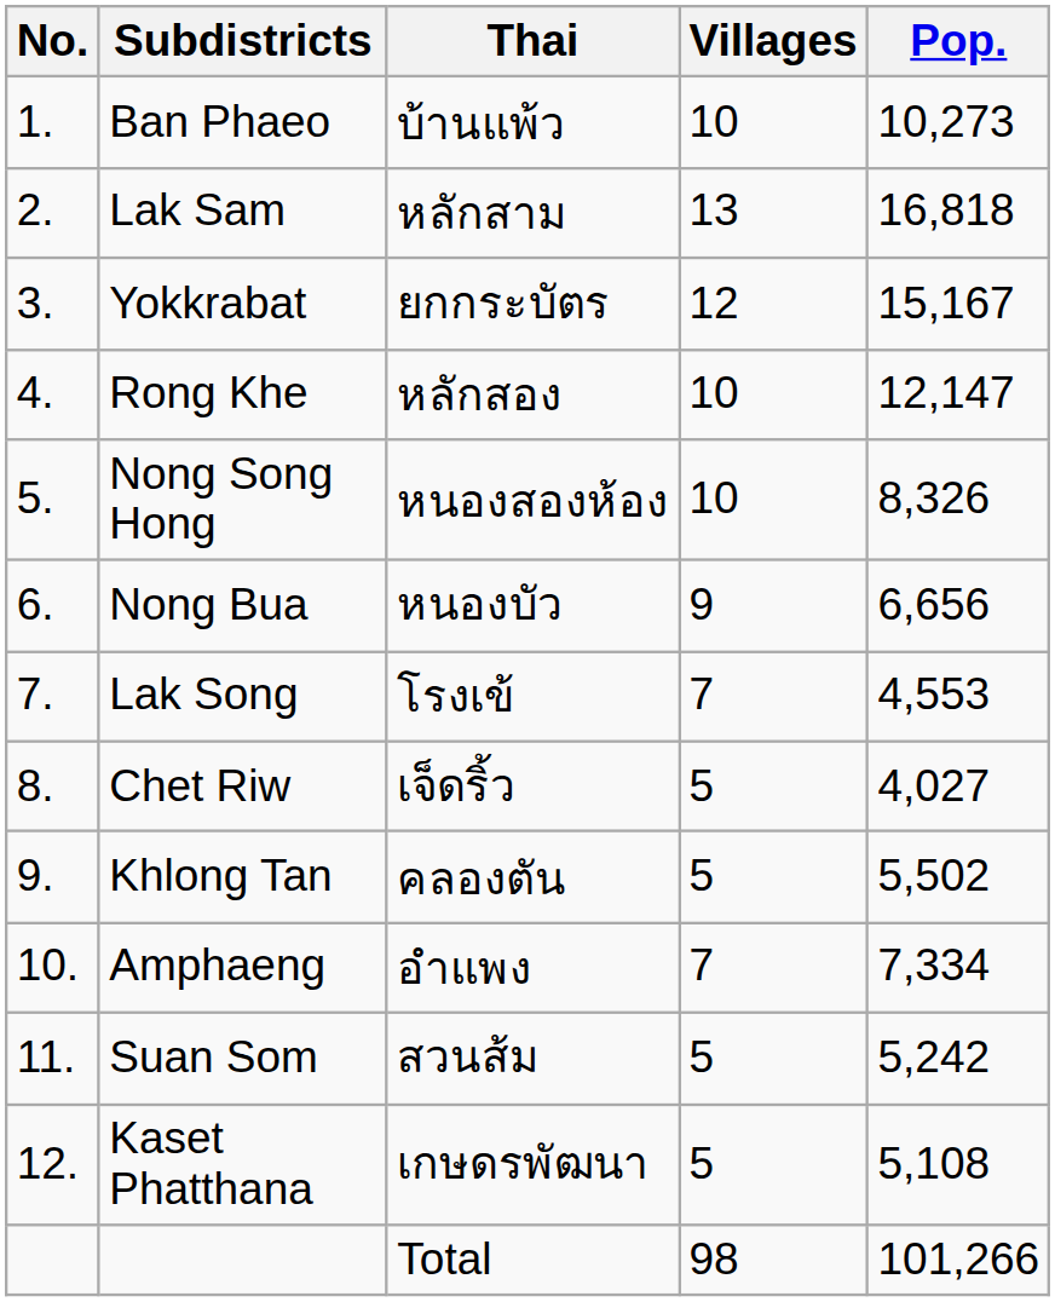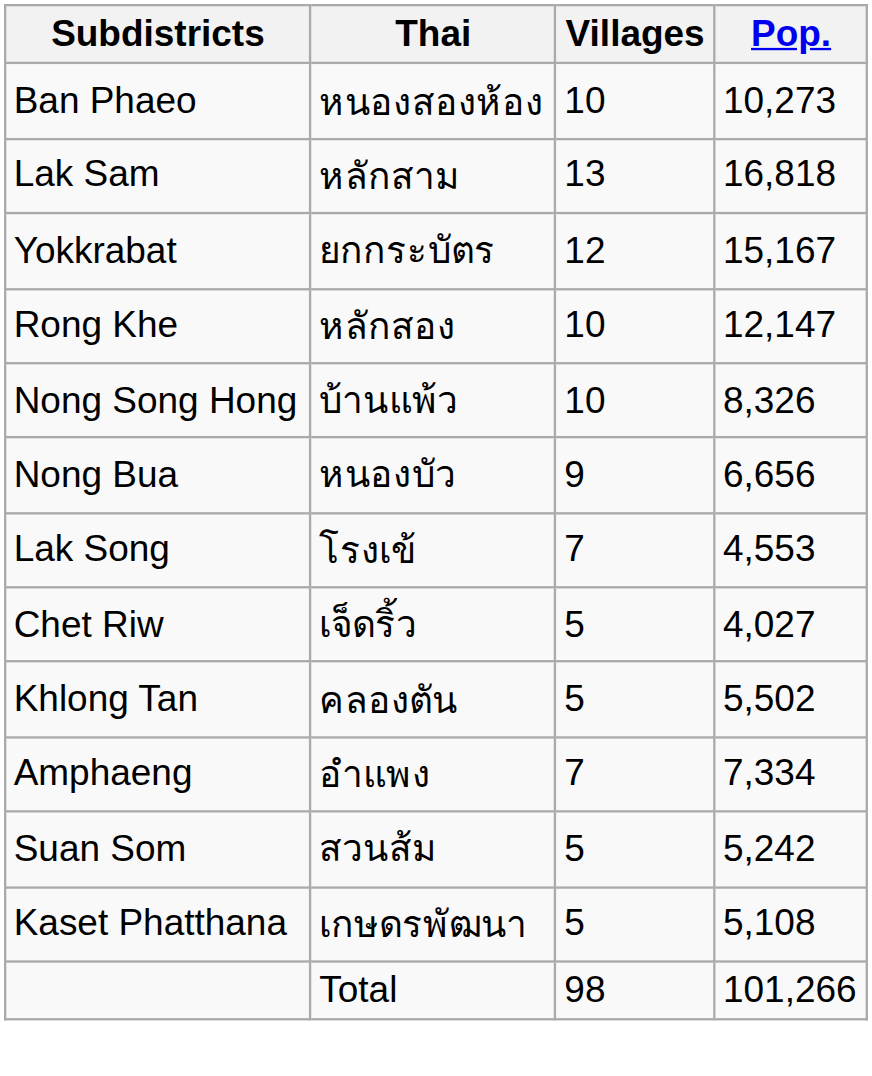 <table class="wikitable" style="width:60%;">
 <tr>
-<th>No.</th>
 <th>Subdistricts</th>
 <th>Thai</th>
 <th>Villages</th>
 <th><a href='#'>Pop.</a></th>
 </tr>
 <tr>
-<td>1.</td>
 <td>Ban Phaeo</td>
-<td>บ้านแพ้ว</td>
+<td>หนองสองห้อง</td>
 <td>10</td>
 <td>10,273</td>
 </tr>
 <tr>
-<td>2.</td>
 <td>Lak Sam</td>
 <td>หลักสาม</td>
 <td>13</td>
 <td>16,818</td>
 </tr>
 <tr>
-<td>3.</td>
 <td>Yokkrabat</td>
 <td>ยกกระบัตร</td>
 <td>12</td>
 <td>15,167</td>
 </tr>
 <tr>
-<td>4.</td>
 <td>Rong Khe</td>
 <td>หลักสอง</td>
 <td>10</td>
 <td>12,147</td>
 </tr>
 <tr>
-<td>5.</td>
 <td>Nong Song Hong</td>
-<td>หนองสองห้อง</td>
+<td>บ้านแพ้ว</td>
 <td>10</td>
 <td>8,326</td>
 </tr>
 <tr>
-<td>6.</td>
 <td>Nong Bua</td>
 <td>หนองบัว</td>
 <td>9</td>
 <td>6,656</td>
 </tr>
 <tr>
-<td>7.</td>
 <td>Lak Song</td>
 <td>โรงเข้</td>
 <td>7</td>
 <td>4,553</td>
 </tr>
 <tr>
-<td>8.</td>
 <td>Chet Riw</td>
 <td>เจ็ดริ้ว</td>
 <td>5</td>
 <td>4,027</td>
 </tr>
 <tr>
-<td>9.</td>
 <td>Khlong Tan</td>
 <td>คลองตัน</td>
 <td>5</td>
 <td>5,502</td>
 </tr>
 <tr>
-<td>10.</td>
 <td>Amphaeng</td>
 <td>อำแพง</td>
 <td>7</td>
 <td>7,334</td>
 </tr>
 <tr>
-<td>11.</td>
 <td>Suan Som</td>
 <td>สวนส้ม</td>
 <td>5</td>
 <td>5,242</td>
 </tr>
 <tr>
-<td>12.</td>
 <td>Kaset Phatthana</td>
 <td>เกษดรพัฒนา</td>
 <td>5</td>
 <td>5,108</td>
 </tr>
 <tr>
 <td></td>
-<td></td>
 <td>Total</td>
 <td>98</td>
 <td>101,266</td>
 </tr>
 </table>
